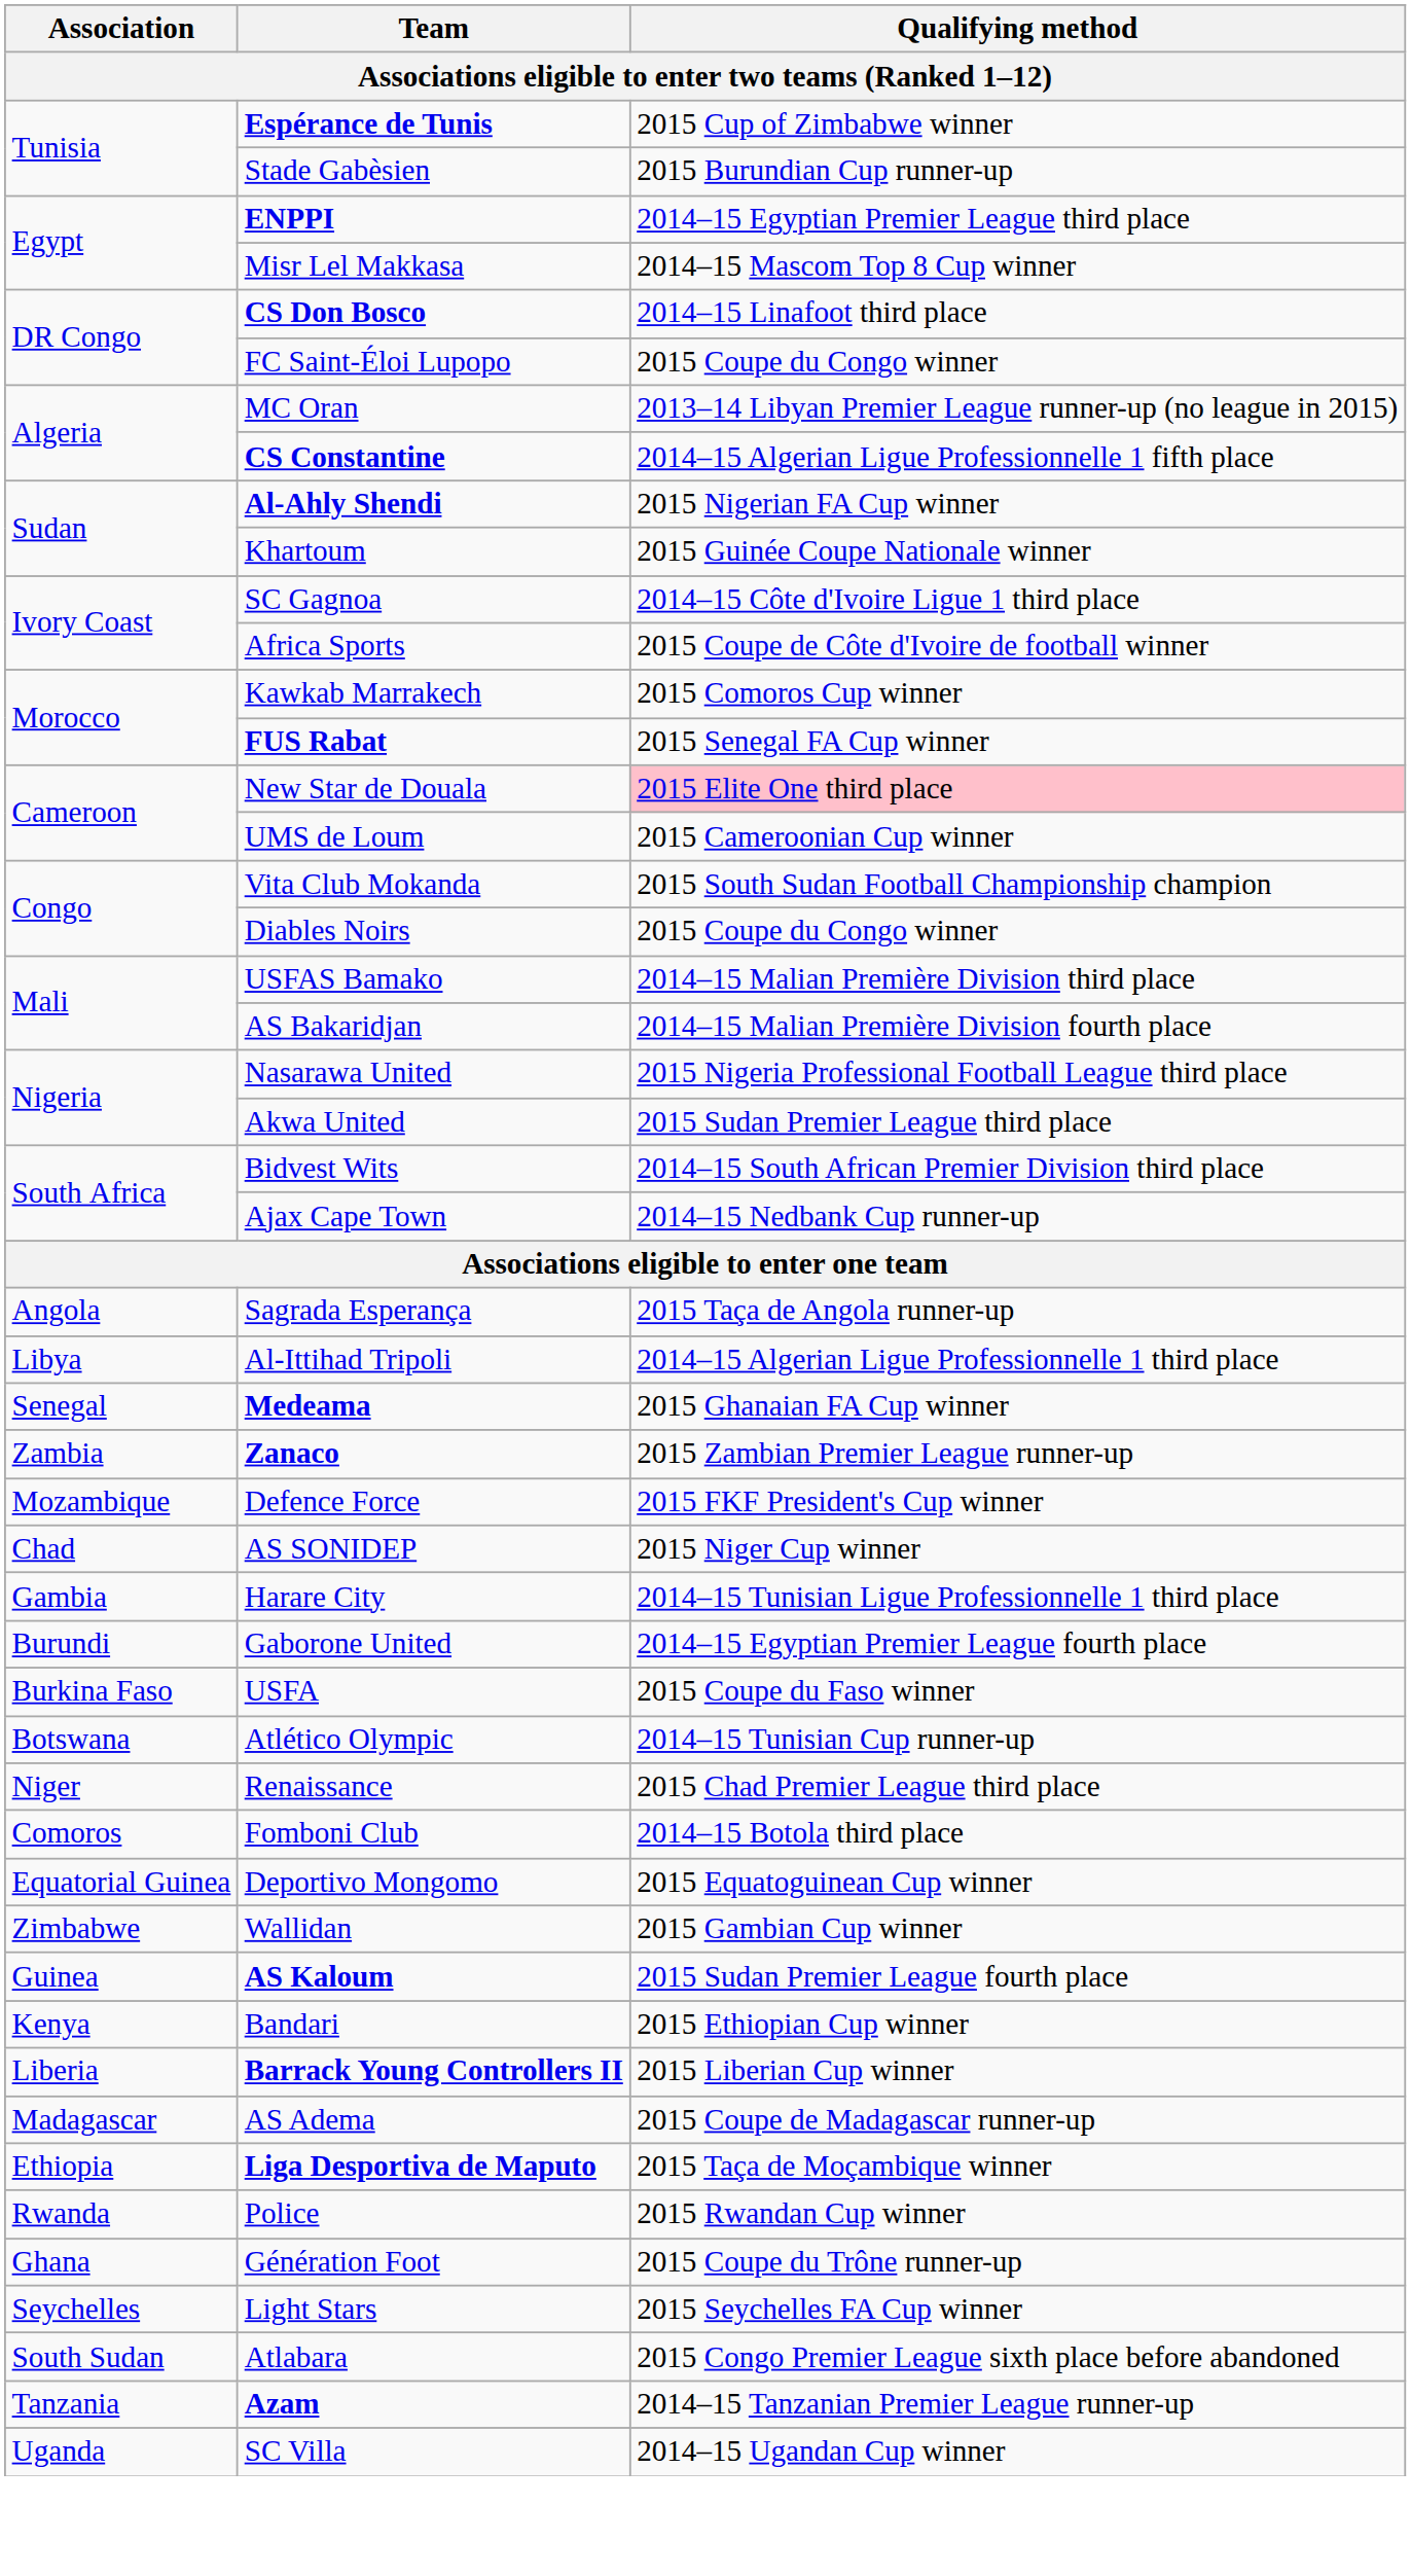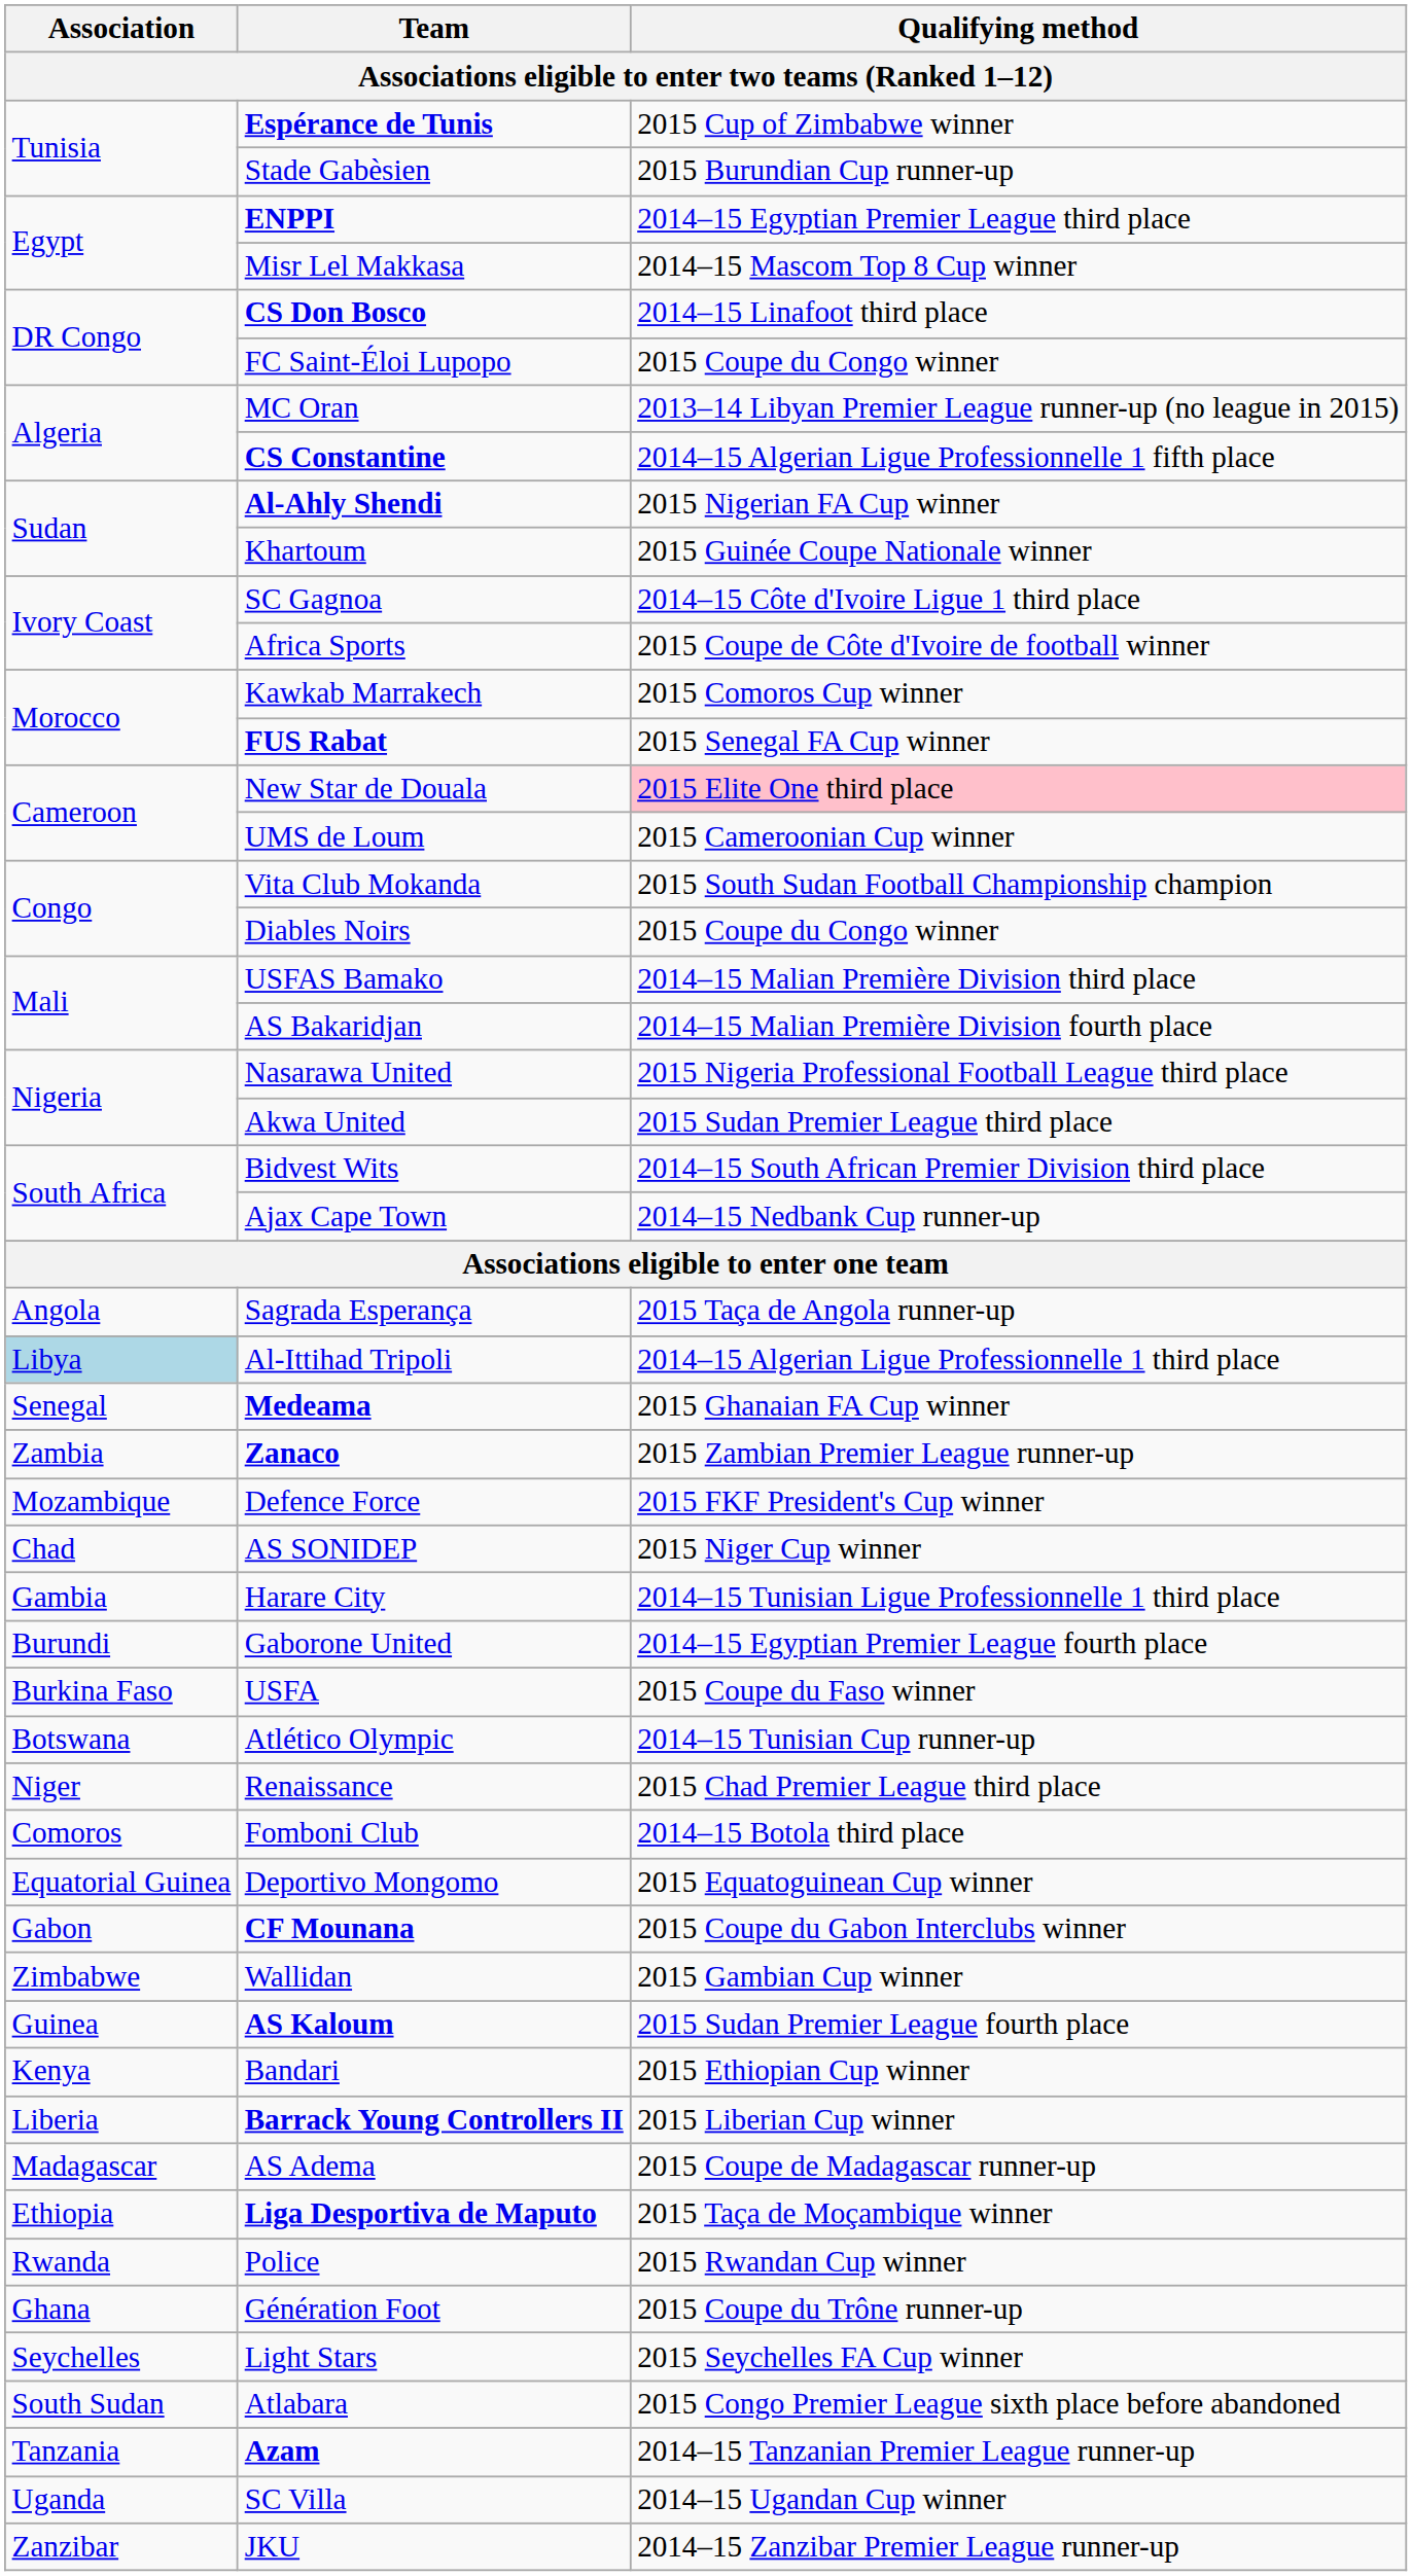 <table class="wikitable">
 <tr>
 <th>Association</th>
 <th>Team</th>
 <th>Qualifying method</th>
 </tr>
 <tr>
 <th colspan=3>Associations eligible to enter two teams (Ranked 1–12)</th>
 </tr>
 <tr>
 <td rowspan=2> <a href='#'>Tunisia</a><br></td>
 <td><strong><a href='#'>Espérance de Tunis</a></strong></td>
 <td>2015 <a href='#'>Cup of Zimbabwe</a> winner</td>
 </tr>
 <tr>
 <td><a href='#'>Stade Gabèsien</a></td>
 <td>2015 <a href='#'>Burundian Cup</a> runner-up</td>
 </tr>
 <tr>
 <td rowspan=2> <a href='#'>Egypt</a><br></td>
 <td><strong><a href='#'>ENPPI</a></strong></td>
 <td><a href='#'>2014–15 Egyptian Premier League</a> third place</td>
 </tr>
 <tr>
 <td><a href='#'>Misr Lel Makkasa</a></td>
 <td>2014–15 <a href='#'>Mascom Top 8 Cup</a> winner</td>
 </tr>
 <tr>
 <td rowspan=2> <a href='#'>DR Congo</a><br></td>
 <td><strong><a href='#'>CS Don Bosco</a></strong></td>
 <td><a href='#'>2014–15 Linafoot</a> third place</td>
 </tr>
 <tr>
 <td><a href='#'>FC Saint-Éloi Lupopo</a></td>
 <td>2015 <a href='#'>Coupe du Congo</a> winner</td>
 </tr>
 <tr>
 <td rowspan=2> <a href='#'>Algeria</a><br></td>
 <td><a href='#'>MC Oran</a></td>
 <td><a href='#'>2013–14 Libyan Premier League</a> runner-up (no league in 2015)</td>
 </tr>
 <tr>
 <td><strong><a href='#'>CS Constantine</a></strong></td>
 <td><a href='#'>2014–15 Algerian Ligue Professionnelle 1</a> fifth place</td>
 </tr>
 <tr>
 <td rowspan=2> <a href='#'>Sudan</a><br></td>
 <td><strong><a href='#'>Al-Ahly Shendi</a></strong></td>
 <td>2015 <a href='#'>Nigerian FA Cup</a> winner</td>
 </tr>
 <tr>
 <td><a href='#'>Khartoum</a></td>
 <td>2015 <a href='#'>Guinée Coupe Nationale</a> winner</td>
 </tr>
 <tr>
 <td rowspan=2> <a href='#'>Ivory Coast</a><br></td>
 <td><a href='#'>SC Gagnoa</a></td>
 <td><a href='#'>2014–15 Côte d'Ivoire Ligue 1</a> third place</td>
 </tr>
 <tr>
 <td><a href='#'>Africa Sports</a></td>
 <td>2015 <a href='#'>Coupe de Côte d'Ivoire de football</a> winner</td>
 </tr>
 <tr>
 <td rowspan=2> <a href='#'>Morocco</a><br></td>
 <td><a href='#'>Kawkab Marrakech</a></td>
 <td>2015 <a href='#'>Comoros Cup</a> winner</td>
 </tr>
 <tr>
 <td><strong><a href='#'>FUS Rabat</a></strong></td>
 <td>2015 <a href='#'>Senegal FA Cup</a> winner</td>
 </tr>
 <tr>
 <td rowspan=2> <a href='#'>Cameroon</a><br></td>
 <td><a href='#'>New Star de Douala</a></td>
 <td style="background: pink;"><a href='#'>2015 Elite One</a> third place</td>
 </tr>
 <tr>
 <td><a href='#'>UMS de Loum</a></td>
 <td>2015 <a href='#'>Cameroonian Cup</a> winner</td>
 </tr>
 <tr>
 <td rowspan=2> <a href='#'>Congo</a><br></td>
 <td><a href='#'>Vita Club Mokanda</a></td>
 <td>2015 <a href='#'>South Sudan Football Championship</a> champion</td>
 </tr>
 <tr>
 <td><a href='#'>Diables Noirs</a></td>
 <td>2015 <a href='#'>Coupe du Congo</a> winner</td>
 </tr>
 <tr>
 <td rowspan=2> <a href='#'>Mali</a><br></td>
 <td><a href='#'>USFAS Bamako</a></td>
 <td><a href='#'>2014–15 Malian Première Division</a> third place</td>
 </tr>
 <tr>
 <td><a href='#'>AS Bakaridjan</a></td>
 <td><a href='#'>2014–15 Malian Première Division</a> fourth place</td>
 </tr>
 <tr>
 <td rowspan=2> <a href='#'>Nigeria</a><br></td>
 <td><a href='#'>Nasarawa United</a></td>
 <td><a href='#'>2015 Nigeria Professional Football League</a> third place</td>
 </tr>
 <tr>
 <td><a href='#'>Akwa United</a></td>
 <td><a href='#'>2015 Sudan Premier League</a> third place</td>
 </tr>
 <tr>
 <td rowspan=2> <a href='#'>South Africa</a><br></td>
 <td><a href='#'>Bidvest Wits</a></td>
 <td><a href='#'>2014–15 South African Premier Division</a> third place</td>
 </tr>
 <tr>
 <td><a href='#'>Ajax Cape Town</a></td>
 <td><a href='#'>2014–15 Nedbank Cup</a> runner-up</td>
 </tr>
 <tr>
 <th colspan=3>Associations eligible to enter one team</th>
 </tr>
 <tr>
 <td> <a href='#'>Angola</a><br></td>
 <td><a href='#'>Sagrada Esperança</a></td>
 <td><a href='#'>2015 Taça de Angola</a> runner-up</td>
 </tr>
 <tr>
-<td> <a href='#'>Libya</a><br></td>
+<td style="background: lightblue;"> <a href='#'>Libya</a><br></td>
 <td><a href='#'>Al-Ittihad Tripoli</a></td>
 <td><a href='#'>2014–15 Algerian Ligue Professionnelle 1</a> third place</td>
 </tr>
 <tr>
 <td> <a href='#'>Senegal</a></td>
 <td><strong><a href='#'>Medeama</a></strong></td>
 <td>2015 <a href='#'>Ghanaian FA Cup</a> winner</td>
 </tr>
 <tr>
 <td> <a href='#'>Zambia</a><br></td>
 <td><strong><a href='#'>Zanaco</a></strong></td>
 <td>2015 <a href='#'>Zambian Premier League</a> runner-up</td>
 </tr>
 <tr>
 <td> <a href='#'>Mozambique</a></td>
 <td><a href='#'>Defence Force</a></td>
 <td><a href='#'>2015 FKF President's Cup</a> winner</td>
 </tr>
 <tr>
 <td> <a href='#'>Chad</a></td>
 <td><a href='#'>AS SONIDEP</a></td>
 <td>2015 <a href='#'>Niger Cup</a> winner</td>
 </tr>
 <tr>
 <td> <a href='#'>Gambia</a></td>
 <td><a href='#'>Harare City</a></td>
 <td><a href='#'>2014–15 Tunisian Ligue Professionnelle 1</a> third place</td>
 </tr>
 <tr>
 <td> <a href='#'>Burundi</a></td>
 <td><a href='#'>Gaborone United</a></td>
 <td><a href='#'>2014–15 Egyptian Premier League</a> fourth place</td>
 </tr>
 <tr>
 <td> <a href='#'>Burkina Faso</a></td>
 <td><a href='#'>USFA</a></td>
 <td>2015 <a href='#'>Coupe du Faso</a> winner</td>
 </tr>
 <tr>
 <td> <a href='#'>Botswana</a></td>
 <td><a href='#'>Atlético Olympic</a></td>
 <td><a href='#'>2014–15 Tunisian Cup</a> runner-up</td>
 </tr>
 <tr>
 <td> <a href='#'>Niger</a><br></td>
 <td><a href='#'>Renaissance</a></td>
 <td>2015 <a href='#'>Chad Premier League</a> third place</td>
 </tr>
 <tr>
 <td> <a href='#'>Comoros</a></td>
 <td><a href='#'>Fomboni Club</a></td>
 <td><a href='#'>2014–15 Botola</a> third place</td>
 </tr>
 <tr>
 <td> <a href='#'>Equatorial Guinea</a></td>
 <td><a href='#'>Deportivo Mongomo</a></td>
 <td>2015 <a href='#'>Equatoguinean Cup</a> winner</td>
+</tr>
+<tr>
+<td> <a href='#'>Gabon</a></td>
+<td><strong><a href='#'>CF Mounana</a></strong></td>
+<td>2015 <a href='#'>Coupe du Gabon Interclubs</a> winner</td>
 </tr>
 <tr>
 <td> <a href='#'>Zimbabwe</a><br></td>
 <td><a href='#'>Wallidan</a></td>
 <td>2015 <a href='#'>Gambian Cup</a> winner</td>
 </tr>
 <tr>
 <td> <a href='#'>Guinea</a></td>
 <td><strong><a href='#'>AS Kaloum</a></strong></td>
 <td><a href='#'>2015 Sudan Premier League</a> fourth place</td>
 </tr>
 <tr>
 <td> <a href='#'>Kenya</a></td>
 <td><a href='#'>Bandari</a></td>
 <td>2015 <a href='#'>Ethiopian Cup</a> winner</td>
 </tr>
 <tr>
 <td> <a href='#'>Liberia</a></td>
 <td><strong><a href='#'>Barrack Young Controllers II</a></strong></td>
 <td>2015 <a href='#'>Liberian Cup</a> winner</td>
 </tr>
 <tr>
 <td> <a href='#'>Madagascar</a></td>
 <td><a href='#'>AS Adema</a></td>
 <td>2015 <a href='#'>Coupe de Madagascar</a> runner-up</td>
 </tr>
 <tr>
 <td> <a href='#'>Ethiopia</a><br></td>
 <td><strong><a href='#'>Liga Desportiva de Maputo</a></strong></td>
 <td>2015 <a href='#'>Taça de Moçambique</a> winner</td>
 </tr>
 <tr>
 <td> <a href='#'>Rwanda</a></td>
 <td><a href='#'>Police</a></td>
 <td>2015 <a href='#'>Rwandan Cup</a> winner</td>
 </tr>
 <tr>
 <td> <a href='#'>Ghana</a><br></td>
 <td><a href='#'>Génération Foot</a></td>
 <td>2015 <a href='#'>Coupe du Trône</a> runner-up</td>
 </tr>
 <tr>
 <td> <a href='#'>Seychelles</a></td>
 <td><a href='#'>Light Stars</a></td>
 <td>2015 <a href='#'>Seychelles FA Cup</a> winner</td>
 </tr>
 <tr>
 <td> <a href='#'>South Sudan</a></td>
 <td><a href='#'>Atlabara</a></td>
 <td>2015 <a href='#'>Congo Premier League</a> sixth place before abandoned</td>
 </tr>
 <tr>
 <td> <a href='#'>Tanzania</a></td>
 <td><strong><a href='#'>Azam</a></strong></td>
 <td>2014–15 <a href='#'>Tanzanian Premier League</a> runner-up</td>
 </tr>
 <tr>
 <td> <a href='#'>Uganda</a></td>
 <td><a href='#'>SC Villa</a></td>
 <td>2014–15 <a href='#'>Ugandan Cup</a> winner</td>
 </tr>
+<tr>
+<td> <a href='#'>Zanzibar</a></td>
+<td><a href='#'>JKU</a></td>
+<td>2014–15 <a href='#'>Zanzibar Premier League</a> runner-up</td>
+</tr>
 </table>
